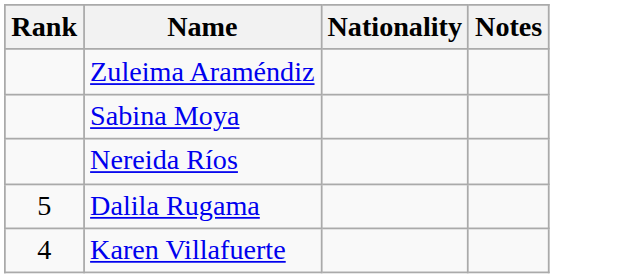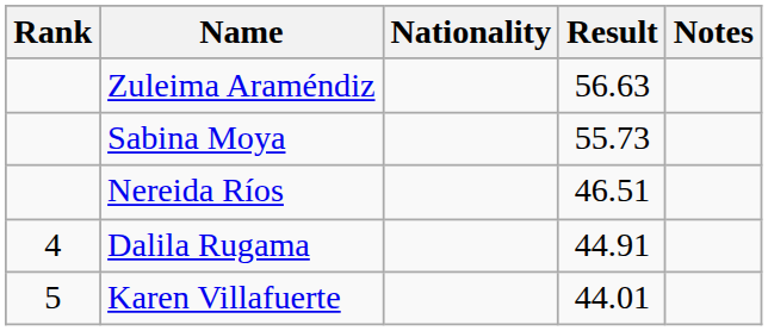 <table class="wikitable sortable" style="text-align:center">
 <tr>
 <th>Rank</th>
 <th>Name</th>
 <th>Nationality</th>
+<th>Result</th>
 <th>Notes</th>
 </tr>
 <tr>
 <td></td>
 <td align=left><a href='#'>Zuleima Araméndiz</a></td>
 <td align=left></td>
+<td>56.63</td>
 <td></td>
 </tr>
 <tr>
 <td></td>
 <td align=left><a href='#'>Sabina Moya</a></td>
 <td align=left></td>
+<td>55.73</td>
 <td></td>
 </tr>
 <tr>
 <td></td>
 <td align=left><a href='#'>Nereida Ríos</a></td>
 <td align=left></td>
+<td>46.51</td>
+<td></td>
+</tr>
+<tr>
+<td>4</td>
+<td align=left><a href='#'>Dalila Rugama</a></td>
+<td align=left></td>
+<td>44.91</td>
 <td></td>
 </tr>
 <tr>
 <td>5</td>
-<td align=left><a href='#'>Dalila Rugama</a></td>
-<td align=left></td>
-<td></td>
-</tr>
-<tr>
-<td>4</td>
 <td align=left><a href='#'>Karen Villafuerte</a></td>
 <td align=left></td>
+<td>44.01</td>
 <td></td>
 </tr>
 </table>
